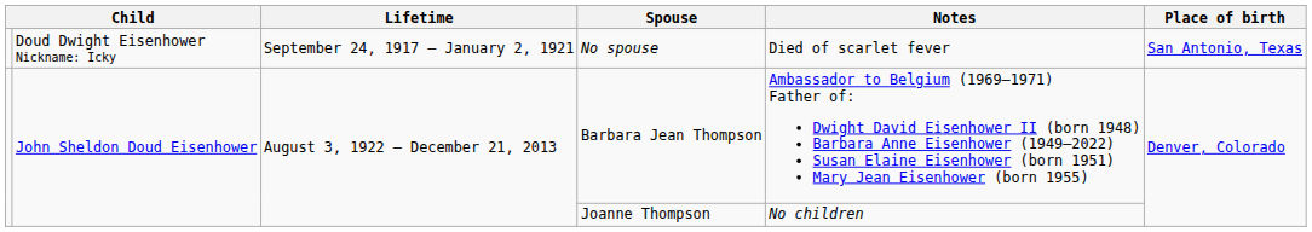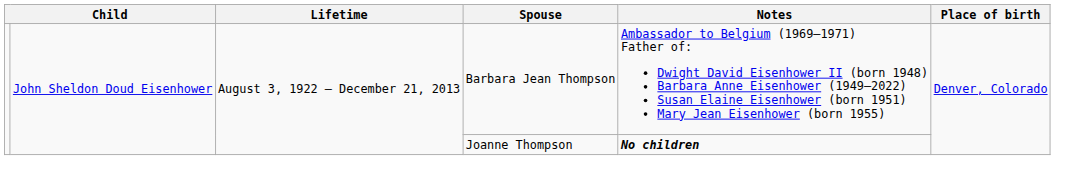 <table class="wikitable">
 <tr>
 <th colspan="2">Child</th>
 <th>Lifetime</th>
 <th>Spouse</th>
 <th>Notes</th>
 <th>Place of birth</th>
-</tr>
-<tr>
-<td></td>
-<td>Doud Dwight Eisenhower<br><small>Nickname: Icky</small></td>
-<td>September 24, 1917 – January 2, 1921</td>
-<td><em>No spouse</em></td>
-<td>Died of scarlet fever</td>
-<td><a href='#'>San Antonio, Texas</a></td>
 </tr>
 <tr>
 <td rowspan="2"></td>
 <td rowspan="2"><a href='#'>John Sheldon Doud Eisenhower</a></td>
 <td rowspan="2">August 3, 1922 – December 21, 2013</td>
 <td>Barbara Jean Thompson</td>
 <td><a href='#'>Ambassador to Belgium</a> (1969–1971)<br>Father of:<ul><li><a href='#'>Dwight David Eisenhower II</a> (born 1948)</li><li><a href='#'>Barbara Anne Eisenhower</a> (1949–2022)</li><li><a href='#'>Susan Elaine Eisenhower</a> (born 1951)</li><li><a href='#'>Mary Jean Eisenhower</a> (born 1955)</li></ul></td>
 <td rowspan="2"><a href='#'>Denver, Colorado</a></td>
 </tr>
 <tr>
 <td>Joanne Thompson</td>
-<td><em>No children</em></td>
+<td><strong><em>No children</em></strong></td>
 </tr>
 </table>
